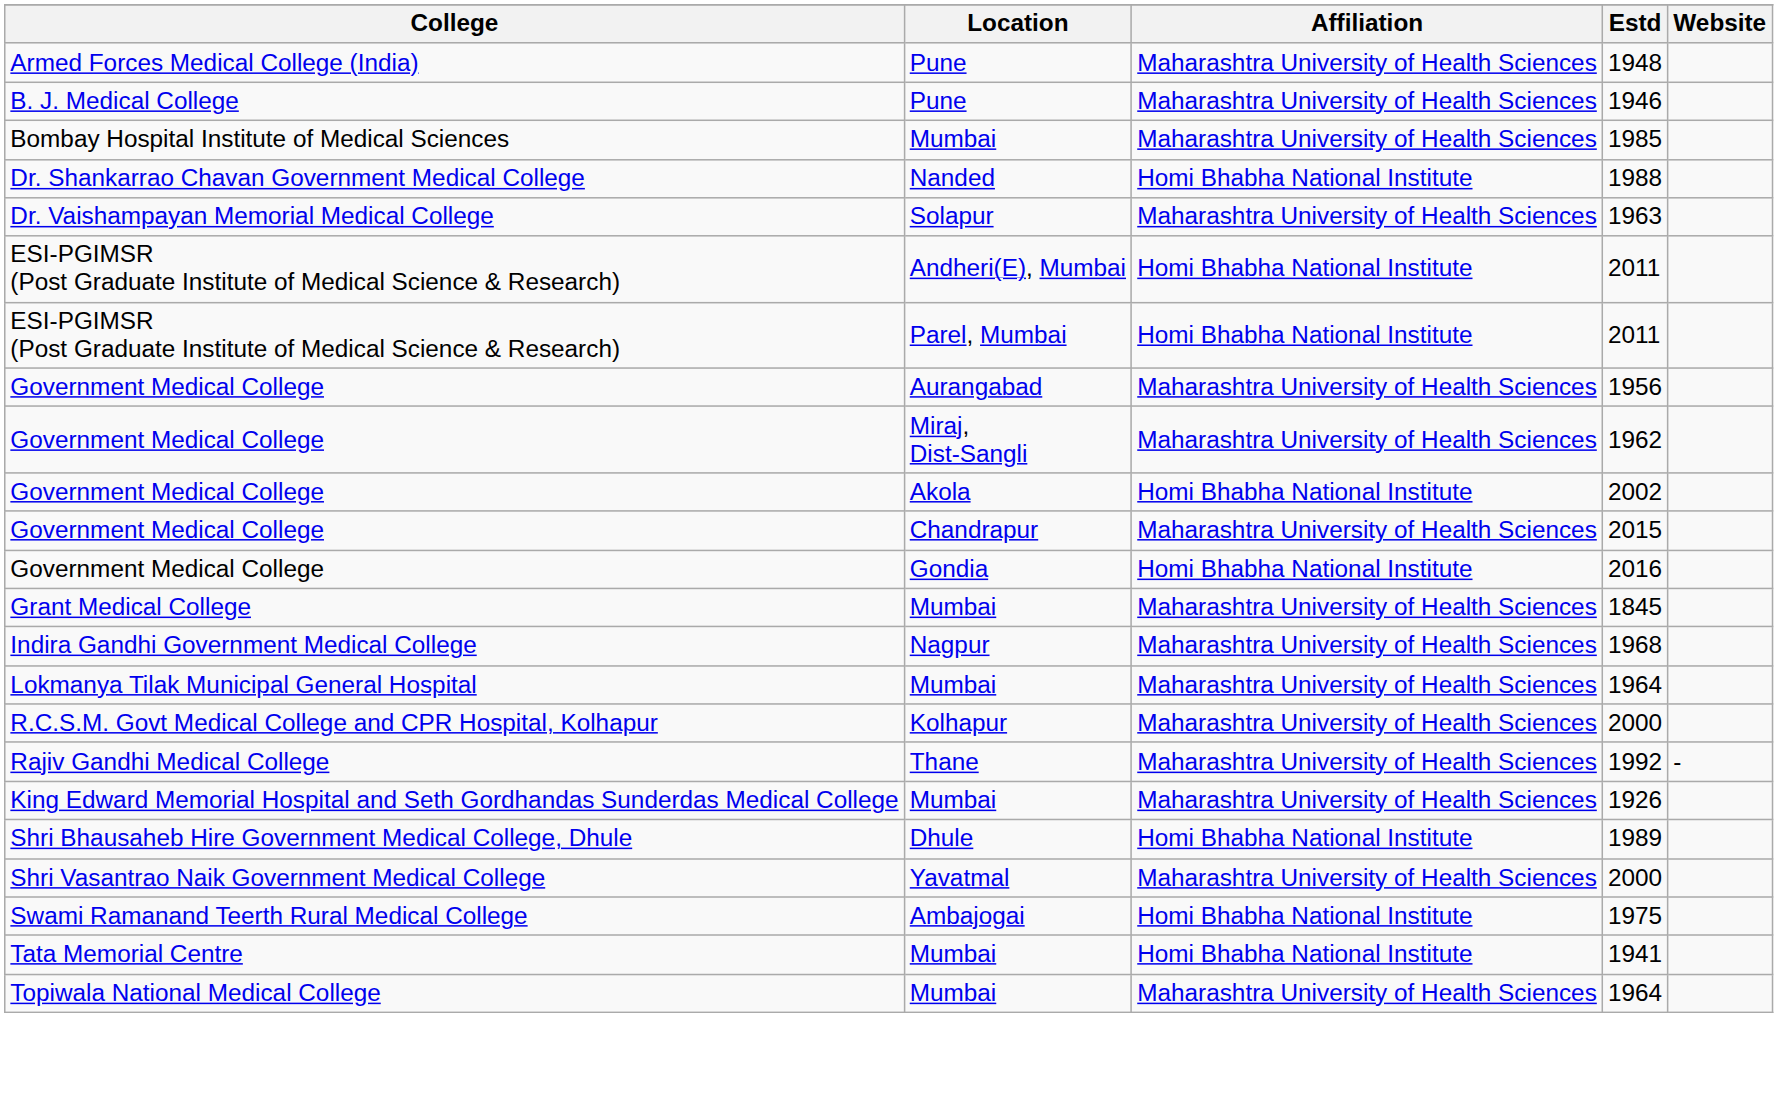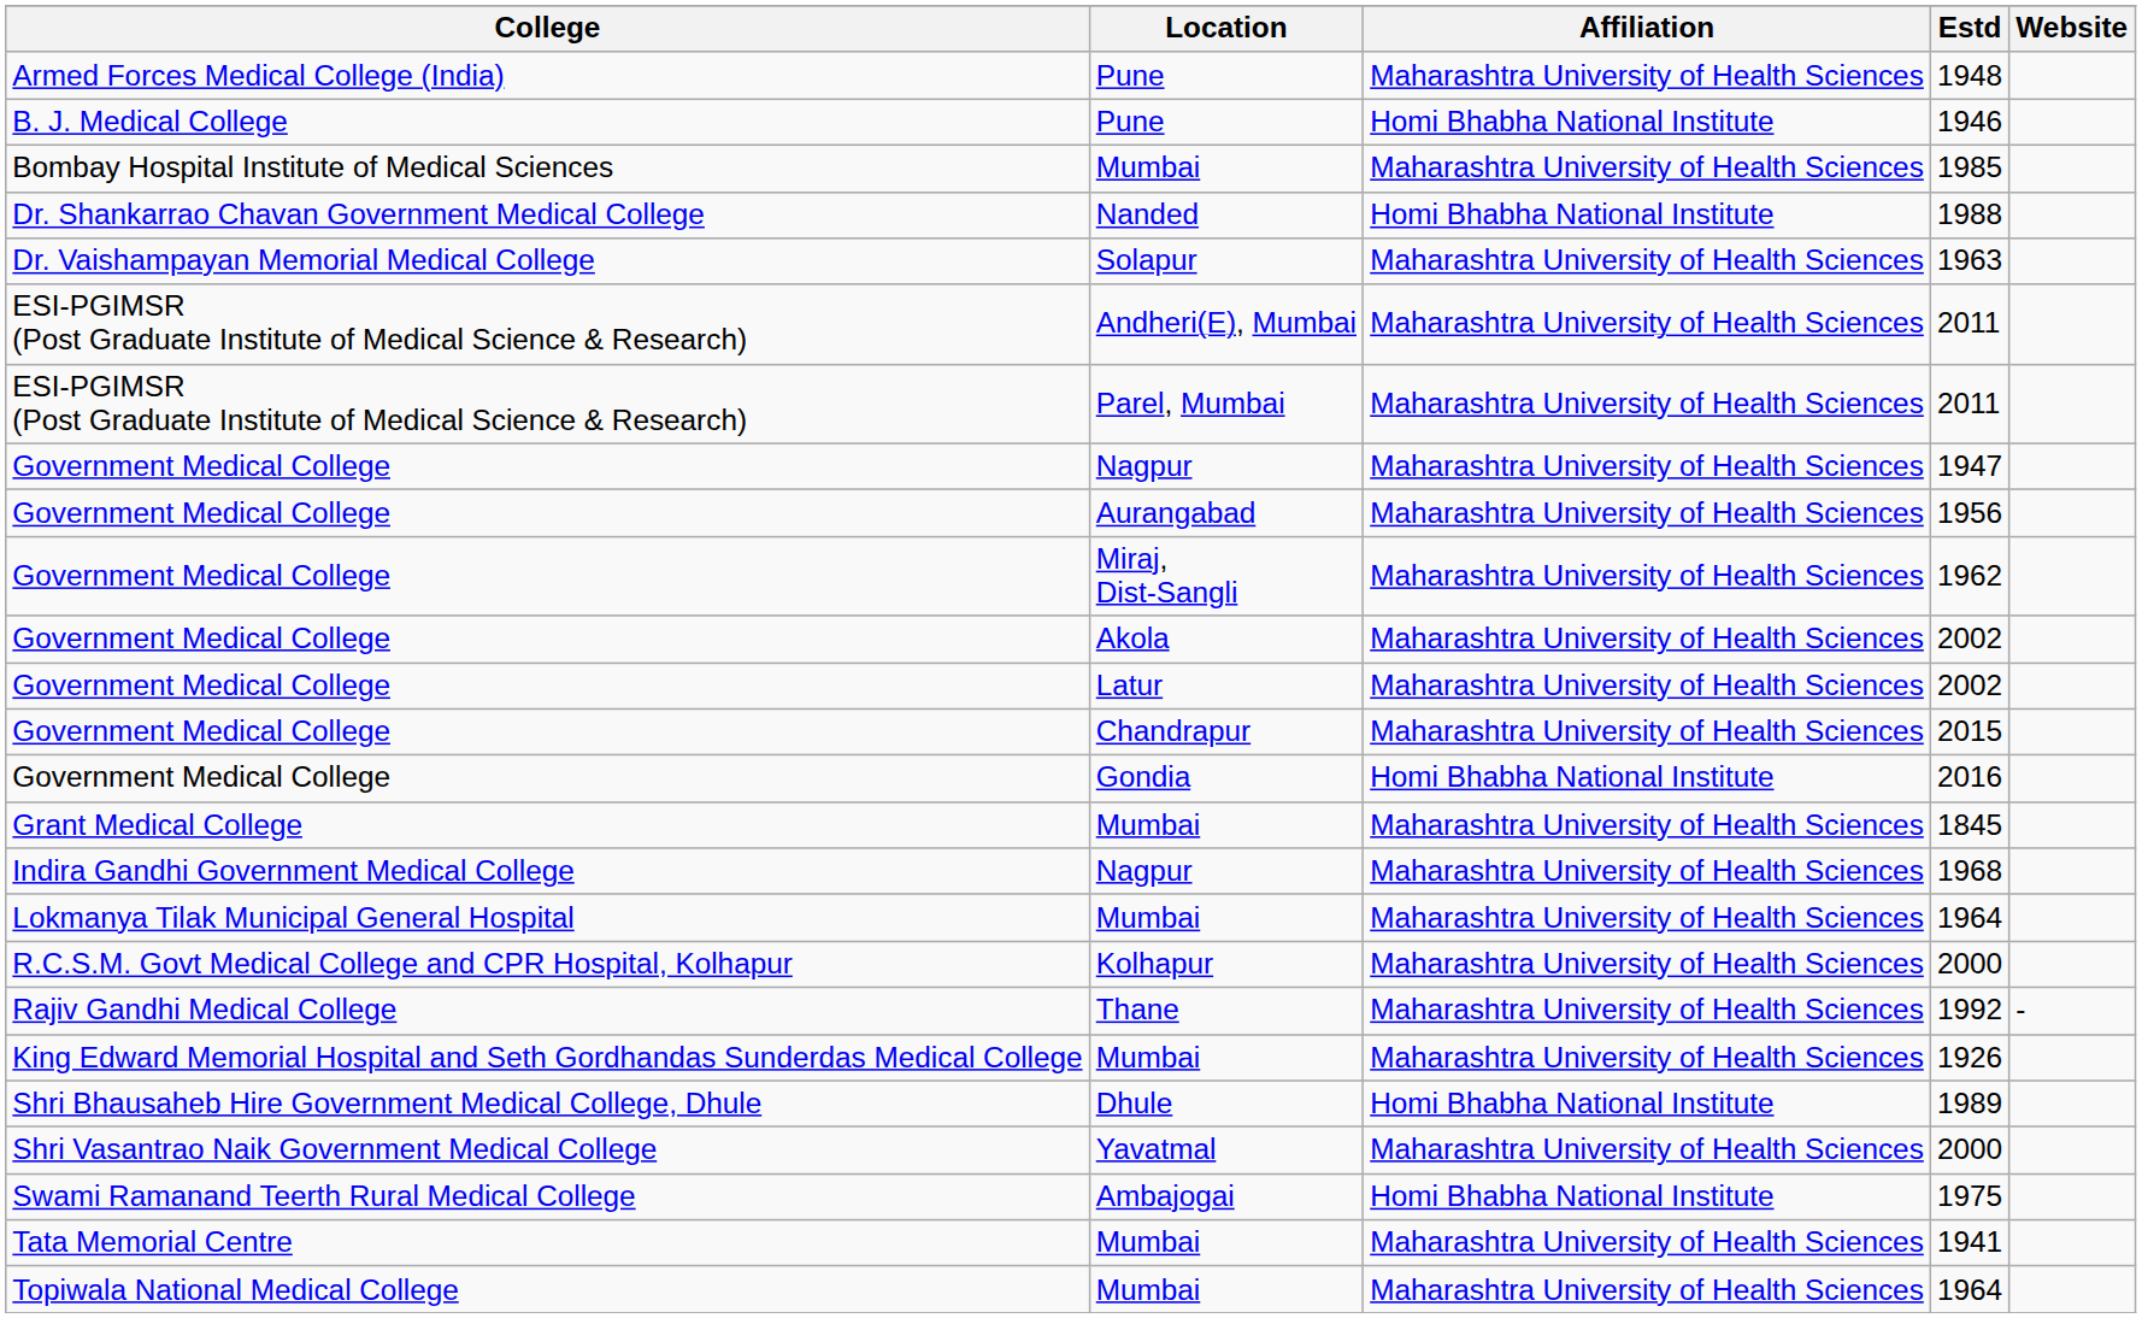 <table class="wikitable sortable">
 <tr>
 </tr>
 <tr>
 <th>College</th>
 <th>Location</th>
 <th>Affiliation</th>
 <th>Estd</th>
 <th>Website</th>
 </tr>
 <tr>
 <td><a href='#'>Armed Forces Medical College (India)</a></td>
 <td><a href='#'>Pune</a></td>
 <td><a href='#'>Maharashtra University of Health Sciences</a></td>
 <td>1948</td>
 <td></td>
 </tr>
 <tr>
 <td><a href='#'>B. J. Medical College</a></td>
 <td><a href='#'>Pune</a></td>
-<td><a href='#'>Maharashtra University of Health Sciences</a></td>
+<td><a href='#'>Homi Bhabha National Institute</a></td>
 <td>1946</td>
 <td></td>
 </tr>
 <tr>
 <td>Bombay Hospital Institute of Medical Sciences</td>
 <td><a href='#'>Mumbai</a></td>
 <td><a href='#'>Maharashtra University of Health Sciences</a></td>
 <td>1985</td>
 <td></td>
 </tr>
 <tr>
 <td><a href='#'>Dr. Shankarrao Chavan Government Medical College</a></td>
 <td><a href='#'>Nanded</a></td>
 <td><a href='#'>Homi Bhabha National Institute</a></td>
 <td>1988</td>
 <td></td>
 </tr>
 <tr>
 <td><a href='#'>Dr. Vaishampayan Memorial Medical College</a></td>
 <td><a href='#'>Solapur</a></td>
 <td><a href='#'>Maharashtra University of Health Sciences</a></td>
 <td>1963</td>
 <td></td>
 </tr>
 <tr>
 <td>ESI-PGIMSR<br>(Post Graduate Institute of Medical Science & Research)</td>
 <td><a href='#'>Andheri(E)</a>, <a href='#'>Mumbai</a></td>
-<td><a href='#'>Homi Bhabha National Institute</a></td>
+<td><a href='#'>Maharashtra University of Health Sciences</a></td>
 <td>2011</td>
 <td></td>
 </tr>
 <tr>
 <td>ESI-PGIMSR<br>(Post Graduate Institute of Medical Science & Research)</td>
 <td><a href='#'>Parel</a>, <a href='#'>Mumbai</a></td>
-<td><a href='#'>Homi Bhabha National Institute</a></td>
+<td><a href='#'>Maharashtra University of Health Sciences</a></td>
 <td>2011</td>
+<td></td>
+</tr>
+<tr>
+<td><a href='#'>Government Medical College</a></td>
+<td><a href='#'>Nagpur</a></td>
+<td><a href='#'>Maharashtra University of Health Sciences</a></td>
+<td>1947</td>
 <td></td>
 </tr>
 <tr>
 <td><a href='#'>Government Medical College</a></td>
 <td><a href='#'>Aurangabad</a></td>
 <td><a href='#'>Maharashtra University of Health Sciences</a></td>
 <td>1956</td>
 <td></td>
 </tr>
 <tr>
 <td><a href='#'>Government Medical College</a></td>
 <td><a href='#'>Miraj</a>,<br><a href='#'>Dist-Sangli</a></td>
 <td><a href='#'>Maharashtra University of Health Sciences</a></td>
 <td>1962</td>
 <td></td>
 </tr>
 <tr>
 <td><a href='#'>Government Medical College</a></td>
 <td><a href='#'>Akola</a></td>
-<td><a href='#'>Homi Bhabha National Institute</a></td>
+<td><a href='#'>Maharashtra University of Health Sciences</a></td>
+<td>2002</td>
+<td></td>
+</tr>
+<tr>
+<td><a href='#'>Government Medical College</a></td>
+<td><a href='#'>Latur</a></td>
+<td><a href='#'>Maharashtra University of Health Sciences</a></td>
 <td>2002</td>
 <td></td>
 </tr>
 <tr>
 <td><a href='#'>Government Medical College</a></td>
 <td><a href='#'>Chandrapur</a></td>
 <td><a href='#'>Maharashtra University of Health Sciences</a></td>
 <td>2015</td>
 <td></td>
 </tr>
 <tr>
 <td>Government Medical College</td>
 <td><a href='#'>Gondia</a></td>
 <td><a href='#'>Homi Bhabha National Institute</a></td>
 <td>2016</td>
 <td></td>
 </tr>
 <tr>
 <td><a href='#'>Grant Medical College</a></td>
 <td><a href='#'>Mumbai</a></td>
 <td><a href='#'>Maharashtra University of Health Sciences</a></td>
 <td>1845</td>
 <td></td>
 </tr>
 <tr>
 <td><a href='#'>Indira Gandhi Government Medical College</a></td>
 <td><a href='#'>Nagpur</a></td>
 <td><a href='#'>Maharashtra University of Health Sciences</a></td>
 <td>1968</td>
 <td></td>
 </tr>
 <tr>
 <td><a href='#'>Lokmanya Tilak Municipal General Hospital</a></td>
 <td><a href='#'>Mumbai</a></td>
 <td><a href='#'>Maharashtra University of Health Sciences</a></td>
 <td>1964</td>
 <td></td>
 </tr>
 <tr>
 <td><a href='#'>R.C.S.M. Govt Medical College and CPR Hospital, Kolhapur</a></td>
 <td><a href='#'>Kolhapur</a></td>
 <td><a href='#'>Maharashtra University of Health Sciences</a></td>
 <td>2000</td>
 <td></td>
 </tr>
 <tr>
 <td><a href='#'>Rajiv Gandhi Medical College</a></td>
 <td><a href='#'>Thane</a></td>
 <td><a href='#'>Maharashtra University of Health Sciences</a></td>
 <td>1992</td>
 <td>-</td>
 </tr>
 <tr>
 <td><a href='#'>King Edward Memorial Hospital and Seth Gordhandas Sunderdas Medical College</a></td>
 <td><a href='#'>Mumbai</a></td>
 <td><a href='#'>Maharashtra University of Health Sciences</a></td>
 <td>1926</td>
 <td></td>
 </tr>
 <tr>
 <td><a href='#'>Shri Bhausaheb Hire Government Medical College, Dhule</a></td>
 <td><a href='#'>Dhule</a></td>
 <td><a href='#'>Homi Bhabha National Institute</a></td>
 <td>1989</td>
 <td></td>
 </tr>
 <tr>
 <td><a href='#'>Shri Vasantrao Naik Government Medical College</a></td>
 <td><a href='#'>Yavatmal</a></td>
 <td><a href='#'>Maharashtra University of Health Sciences</a></td>
 <td>2000</td>
 <td></td>
 </tr>
 <tr>
 <td><a href='#'>Swami Ramanand Teerth Rural Medical College</a></td>
 <td><a href='#'>Ambajogai</a></td>
 <td><a href='#'>Homi Bhabha National Institute</a></td>
 <td>1975</td>
 <td></td>
 </tr>
 <tr>
 <td><a href='#'>Tata Memorial Centre</a></td>
 <td><a href='#'>Mumbai</a></td>
-<td><a href='#'>Homi Bhabha National Institute</a></td>
+<td><a href='#'>Maharashtra University of Health Sciences</a></td>
 <td>1941</td>
 <td></td>
 </tr>
 <tr>
 <td><a href='#'>Topiwala National Medical College</a></td>
 <td><a href='#'>Mumbai</a></td>
 <td><a href='#'>Maharashtra University of Health Sciences</a></td>
 <td>1964</td>
 <td></td>
 </tr>
 <tr>
 </tr>
 </table>
